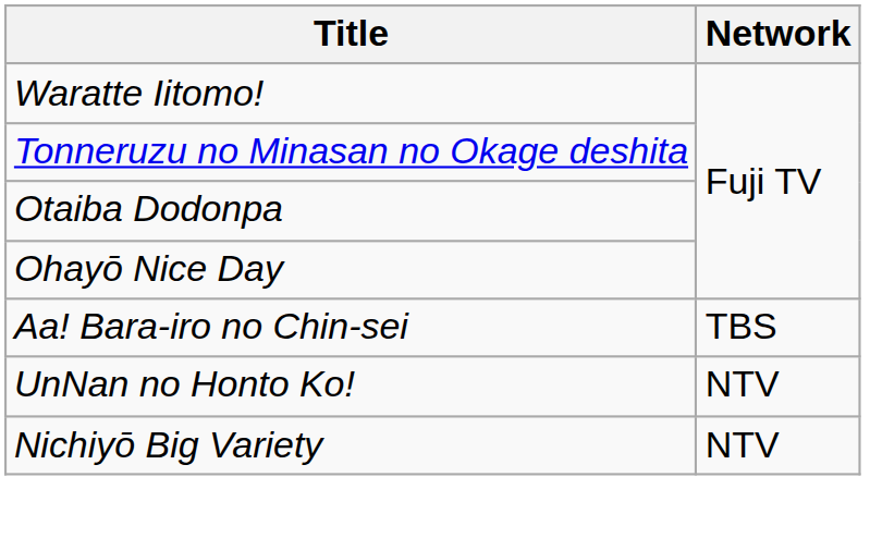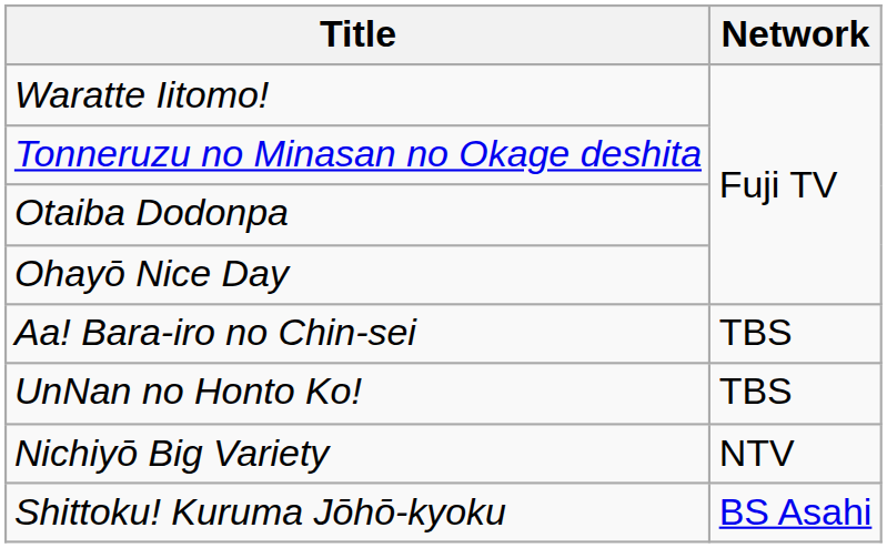 <table class="wikitable">
 <tr>
 <th>Title</th>
 <th>Network</th>
 </tr>
 <tr>
 <td><em>Waratte Iitomo!</em></td>
 <td rowspan="4">Fuji TV</td>
 </tr>
 <tr>
 <td><em><a href='#'>Tonneruzu no Minasan no Okage deshita</a></em></td>
 </tr>
 <tr>
 <td><em>Otaiba Dodonpa</em></td>
 </tr>
 <tr>
 <td><em>Ohayō Nice Day</em></td>
 </tr>
 <tr>
 <td><em>Aa! Bara-iro no Chin-sei</em></td>
 <td>TBS</td>
 </tr>
 <tr>
 <td><em>UnNan no Honto Ko!</em></td>
-<td>NTV</td>
+<td>TBS</td>
 </tr>
 <tr>
 <td><em>Nichiyō Big Variety</em></td>
 <td>NTV</td>
 </tr>
+<tr>
+<td><em>Shittoku! Kuruma Jōhō-kyoku</em></td>
+<td><a href='#'>BS Asahi</a></td>
+</tr>
 </table>
